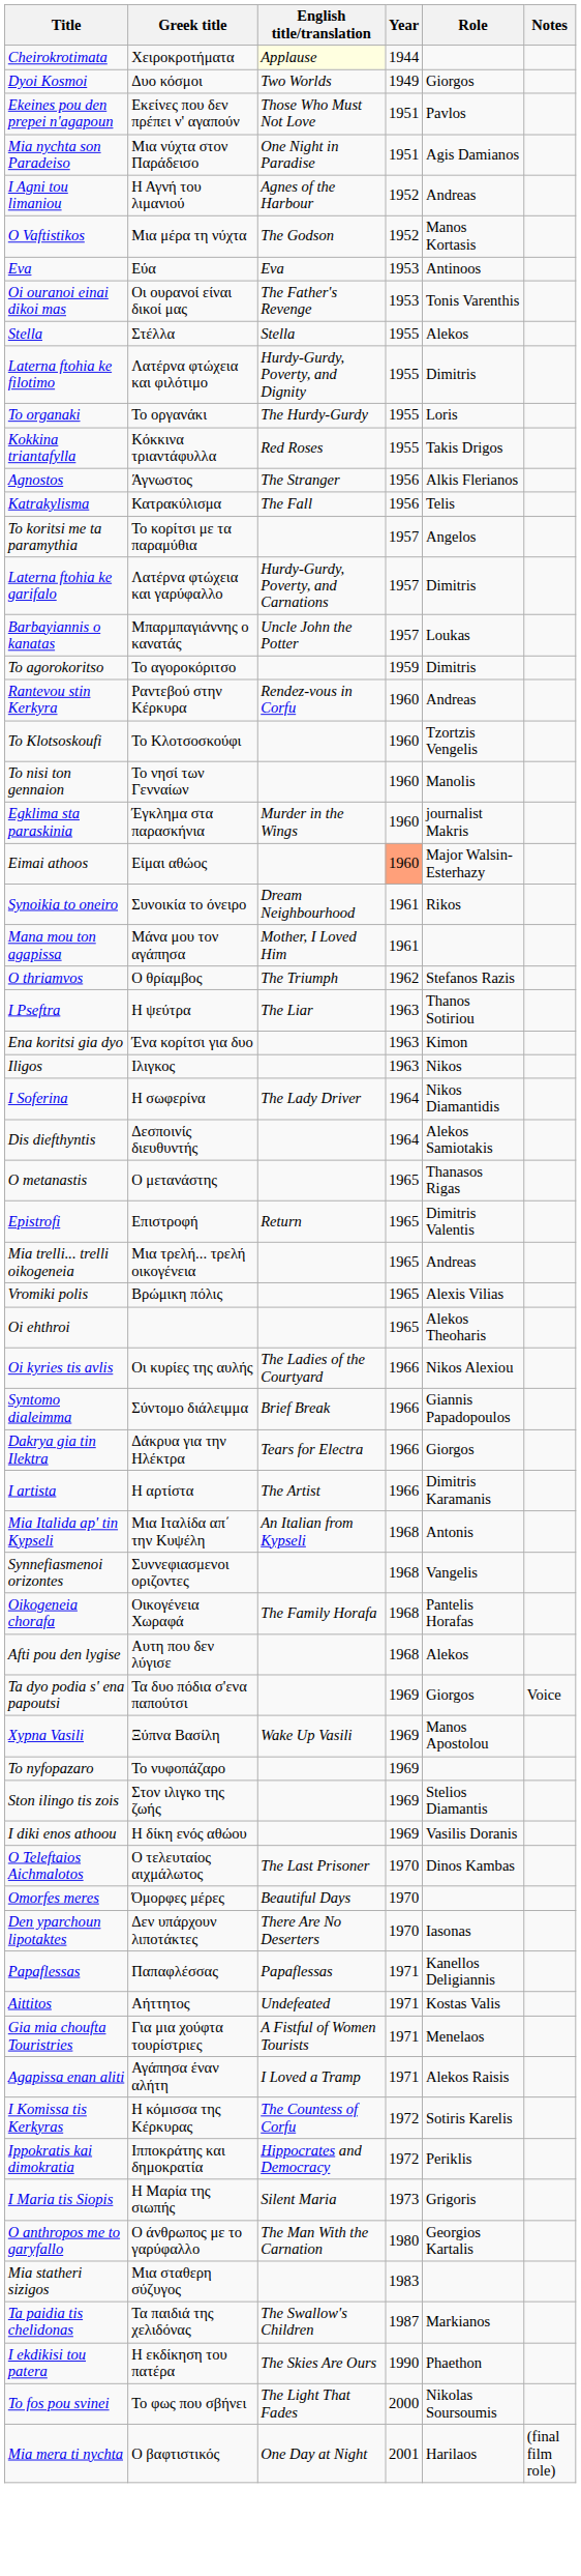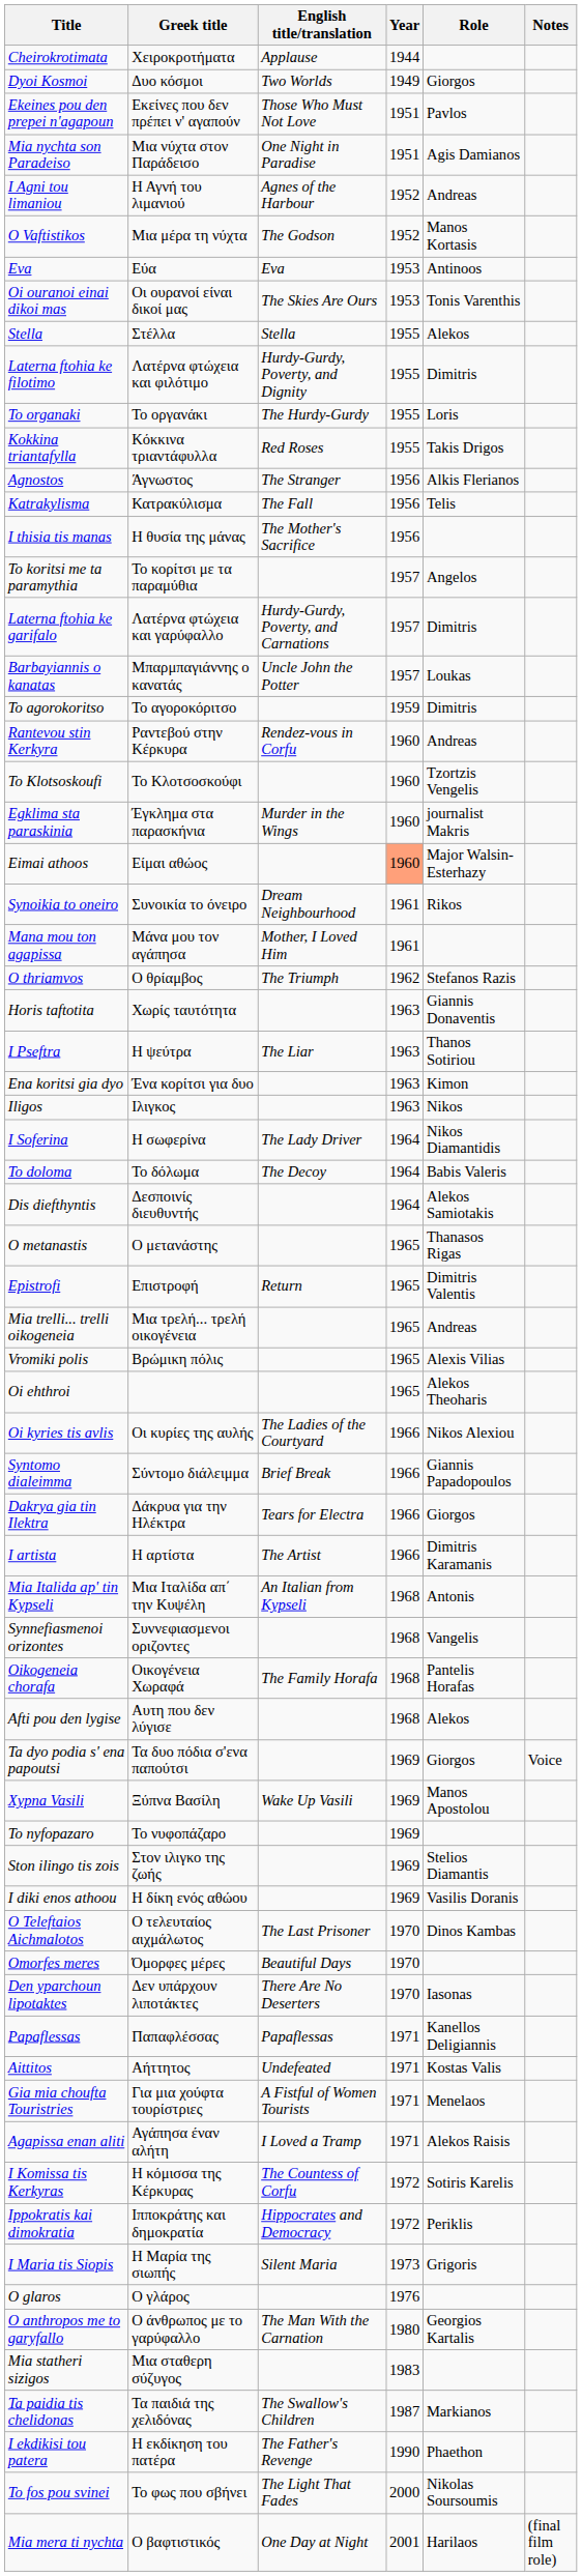 <table class="wikitable">
 <tr>
 <th>Title</th>
 <th>Greek title</th>
 <th>English title/translation</th>
 <th>Year</th>
 <th>Role</th>
 <th>Notes</th>
 </tr>
 <tr>
 <td><em><a href='#'>Cheirokrotimata</a></em></td>
 <td>Χειροκροτήματα</td>
-<td style="background: lightyellow;"><em>Applause</em></td>
+<td><em>Applause</em></td>
 <td>1944</td>
 <td></td>
 <td></td>
 </tr>
 <tr>
 <td><em><a href='#'>Dyoi Kosmoi</a></em></td>
 <td>Δυο κόσμοι</td>
 <td><em>Two Worlds</em></td>
 <td>1949</td>
 <td>Giorgos</td>
 <td></td>
 </tr>
 <tr>
 <td><em><a href='#'>Ekeines pou den prepei n'agapoun</a></em></td>
 <td>Εκείνες που δεν πρέπει ν' αγαπούν</td>
 <td><em>Those Who Must Not Love</em></td>
 <td>1951</td>
 <td>Pavlos</td>
 <td></td>
 </tr>
 <tr>
 <td><em><a href='#'>Mia nychta son Paradeiso</a></em></td>
 <td>Μια νύχτα στον Παράδεισο</td>
 <td><em>One Night in Paradise</em></td>
 <td>1951</td>
 <td>Agis Damianos</td>
 <td></td>
 </tr>
 <tr>
 <td><em><a href='#'>I Agni tou limaniou</a></em></td>
 <td>Η Αγνή του λιμανιού</td>
 <td><em>Agnes of the Harbour</em></td>
 <td>1952</td>
 <td>Andreas</td>
 <td></td>
 </tr>
 <tr>
 <td><em><a href='#'>O Vaftistikos</a></em></td>
 <td>Μια μέρα τη νύχτα</td>
 <td><em>The Godson</em></td>
 <td>1952</td>
 <td>Manos Kortasis</td>
 <td></td>
 </tr>
 <tr>
 <td><em><a href='#'>Eva</a></em></td>
 <td>Εύα</td>
 <td><em>Eva</em></td>
 <td>1953</td>
 <td>Antinoos</td>
 <td></td>
 </tr>
 <tr>
 <td><em><a href='#'>Oi ouranoi einai dikoi mas</a></em></td>
 <td>Οι ουρανοί είναι δικοί μας</td>
-<td><em>The Father's Revenge</em></td>
+<td><em>The Skies Are Ours</em></td>
 <td>1953</td>
 <td>Tonis Varenthis</td>
 <td></td>
 </tr>
 <tr>
 <td><em><a href='#'>Stella</a></em></td>
 <td>Στέλλα</td>
 <td><em>Stella</em></td>
 <td>1955</td>
 <td>Alekos</td>
 <td></td>
 </tr>
 <tr>
 <td><em><a href='#'>Laterna ftohia ke filotimo</a></em></td>
 <td>Λατέρνα φτώχεια και φιλότιμο</td>
 <td><em>Hurdy-Gurdy, Poverty, and Dignity</em></td>
 <td>1955</td>
 <td>Dimitris</td>
 <td></td>
 </tr>
 <tr>
 <td><em><a href='#'>To organaki</a></em></td>
 <td>Το οργανάκι</td>
 <td><em>The Hurdy-Gurdy</em></td>
 <td>1955</td>
 <td>Loris</td>
 <td></td>
 </tr>
 <tr>
 <td><em><a href='#'>Kokkina triantafylla</a></em></td>
 <td>Κόκκινα τριαντάφυλλα</td>
 <td><em>Red Roses</em></td>
 <td>1955</td>
 <td>Takis Drigos</td>
 <td></td>
 </tr>
 <tr>
 <td><em><a href='#'>Agnostos</a></em></td>
 <td>Άγνωστος</td>
 <td><em>The Stranger</em></td>
 <td>1956</td>
 <td>Alkis Flerianos</td>
 <td></td>
 </tr>
 <tr>
 <td><em><a href='#'>Katrakylisma</a></em></td>
 <td>Κατρακύλισμα</td>
 <td><em>The Fall</em></td>
 <td>1956</td>
 <td>Telis</td>
 <td></td>
 </tr>
 <tr>
+<td><em><a href='#'>I thisia tis manas</a></em></td>
+<td>Η θυσία της μάνας</td>
+<td><em>The Mother's Sacrifice</em></td>
+<td>1956</td>
+<td></td>
+<td></td>
+</tr>
+<tr>
 <td><em>To koritsi me ta paramythia</em></td>
 <td>Το κορίτσι με τα παραμύθια</td>
 <td></td>
 <td>1957</td>
 <td>Angelos</td>
 <td></td>
 </tr>
 <tr>
 <td><em><a href='#'>Laterna ftohia ke garifalo</a></em></td>
 <td>Λατέρνα φτώχεια και γαρύφαλλο</td>
 <td><em>Hurdy-Gurdy, Poverty, and Carnations</em></td>
 <td>1957</td>
 <td>Dimitris</td>
 <td></td>
 </tr>
 <tr>
 <td><em><a href='#'>Barbayiannis o kanatas</a></em></td>
 <td>Μπαρμπαγιάννης ο κανατάς</td>
 <td><em>Uncle John the Potter</em></td>
 <td>1957</td>
 <td>Loukas</td>
 <td></td>
 </tr>
 <tr>
 <td><em>To agorokoritso</em></td>
 <td>Το αγοροκόριτσο</td>
 <td></td>
 <td>1959</td>
 <td>Dimitris</td>
 <td></td>
 </tr>
 <tr>
 <td><em><a href='#'>Rantevou stin Kerkyra</a></em></td>
 <td>Ραντεβού στην Κέρκυρα</td>
 <td><em>Rendez-vous in <a href='#'>Corfu</a></em></td>
 <td>1960</td>
 <td>Andreas</td>
 <td></td>
 </tr>
 <tr>
 <td><em>To Klotsoskoufi</em></td>
 <td>Το Κλοτσοσκούφι</td>
 <td></td>
 <td>1960</td>
 <td>Tzortzis Vengelis</td>
 <td></td>
 </tr>
 <tr>
-<td><em>To nisi ton gennaion</em></td>
-<td>Το νησί των Γενναίων</td>
-<td></td>
-<td>1960</td>
-<td>Manolis</td>
-<td></td>
-</tr>
-<tr>
 <td><em><a href='#'>Egklima sta paraskinia</a></em></td>
 <td>Έγκλημα στα παρασκήνια</td>
 <td><em>Murder in the Wings</em></td>
 <td>1960</td>
 <td>journalist Makris</td>
 <td></td>
 </tr>
 <tr>
 <td><em>Eimai athoos</em></td>
 <td>Είμαι αθώος</td>
 <td></td>
 <td style="background: lightsalmon;">1960</td>
 <td>Major Walsin-Esterhazy</td>
 <td></td>
 </tr>
 <tr>
 <td><em><a href='#'>Synoikia to oneiro</a></em></td>
 <td>Συνοικία το όνειρο</td>
 <td><em>Dream Neighbourhood</em></td>
 <td>1961</td>
 <td>Rikos</td>
 <td></td>
 </tr>
 <tr>
 <td><em><a href='#'>Mana mou ton agapissa</a></em></td>
 <td>Μάνα μου τον αγάπησα</td>
 <td><em>Mother, I Loved Him</em></td>
 <td>1961</td>
 <td></td>
 <td></td>
 </tr>
 <tr>
 <td><em><a href='#'>O thriamvos</a></em></td>
 <td>Ο θρίαμβος</td>
 <td><em>The Triumph</em></td>
 <td>1962</td>
 <td>Stefanos Razis</td>
 <td></td>
 </tr>
 <tr>
+<td><em>Horis taftotita</em></td>
+<td>Χωρίς ταυτότητα</td>
+<td></td>
+<td>1963</td>
+<td>Giannis Donaventis</td>
+<td></td>
+</tr>
+<tr>
 <td><em><a href='#'>I Pseftra</a></em></td>
 <td>Η ψεύτρα</td>
 <td><em>The Liar</em></td>
 <td>1963</td>
 <td>Thanos Sotiriou</td>
 <td></td>
 </tr>
 <tr>
 <td><em>Ena koritsi gia dyo</em></td>
 <td>Ένα κορίτσι για δυο</td>
 <td></td>
 <td>1963</td>
 <td>Kimon</td>
 <td></td>
 </tr>
 <tr>
 <td><em>Iligos</em></td>
 <td>Ιλιγκος</td>
 <td></td>
 <td>1963</td>
 <td>Nikos</td>
 <td></td>
 </tr>
 <tr>
 <td><em><a href='#'>I Soferina</a></em></td>
 <td>Η σωφερίνα</td>
 <td><em>The Lady Driver</em></td>
 <td>1964</td>
 <td>Nikos Diamantidis</td>
+<td></td>
+</tr>
+<tr>
+<td><em><a href='#'>To doloma</a></em></td>
+<td>Το δόλωμα</td>
+<td><em>The Decoy</em></td>
+<td>1964</td>
+<td>Babis Valeris</td>
 <td></td>
 </tr>
 <tr>
 <td><em>Dis diefthyntis</em></td>
 <td>Δεσποινίς διευθυντής</td>
 <td></td>
 <td>1964</td>
 <td>Alekos Samiotakis</td>
 <td></td>
 </tr>
 <tr>
 <td><em>O metanastis</em></td>
 <td>Ο μετανάστης</td>
 <td></td>
 <td>1965</td>
 <td>Thanasos Rigas</td>
 <td></td>
 </tr>
 <tr>
 <td><em><a href='#'>Epistrofi</a></em></td>
 <td>Επιστροφή</td>
 <td><em>Return</em></td>
 <td>1965</td>
 <td>Dimitris Valentis</td>
 <td></td>
 </tr>
 <tr>
 <td><em>Mia trelli... trelli oikogeneia</em></td>
 <td>Μια τρελή... τρελή οικογένεια</td>
 <td></td>
 <td>1965</td>
 <td>Andreas</td>
 <td></td>
 </tr>
 <tr>
 <td><em>Vromiki polis</em></td>
 <td>Βρώμικη πόλις</td>
 <td></td>
 <td>1965</td>
 <td>Alexis Vilias</td>
 <td></td>
 </tr>
 <tr>
 <td><em>Oi ehthroi</em></td>
 <td></td>
 <td></td>
 <td>1965</td>
 <td>Alekos Theoharis</td>
 <td></td>
 </tr>
 <tr>
 <td><em><a href='#'>Oi kyries tis avlis</a></em></td>
 <td>Οι κυρίες της αυλής</td>
 <td><em>The Ladies of the Courtyard</em></td>
 <td>1966</td>
 <td>Nikos Alexiou</td>
 <td></td>
 </tr>
 <tr>
 <td><em><a href='#'>Syntomo dialeimma</a></em></td>
 <td>Σύντομο διάλειμμα</td>
 <td><em>Brief Break</em></td>
 <td>1966</td>
 <td>Giannis Papadopoulos</td>
 <td></td>
 </tr>
 <tr>
 <td><em><a href='#'>Dakrya gia tin Ilektra</a></em></td>
 <td>Δάκρυα για την Ηλέκτρα</td>
 <td><em>Tears for Electra</em></td>
 <td>1966</td>
 <td>Giorgos</td>
 <td></td>
 </tr>
 <tr>
 <td><em><a href='#'>I artista</a></em></td>
 <td>Η αρτίστα</td>
 <td><em>The Artist</em></td>
 <td>1966</td>
 <td>Dimitris Karamanis</td>
 <td></td>
 </tr>
 <tr>
 <td><em><a href='#'>Mia Italida ap' tin Kypseli</a></em></td>
 <td>Μια Ιταλίδα απ΄ την Κυψέλη</td>
 <td><em>An Italian from <a href='#'>Kypseli</a></em></td>
 <td>1968</td>
 <td>Antonis</td>
 <td></td>
 </tr>
 <tr>
 <td><em>Synnefiasmenoi orizontes</em></td>
 <td>Συννεφιασμενοι οριζοντες</td>
 <td></td>
 <td>1968</td>
 <td>Vangelis</td>
 <td></td>
 </tr>
 <tr>
 <td><em><a href='#'>Oikogeneia chorafa</a></em></td>
 <td>Οικογένεια Χωραφά</td>
 <td><em>The Family Horafa</em></td>
 <td>1968</td>
 <td>Pantelis Horafas</td>
 <td></td>
 </tr>
 <tr>
 <td><em>Afti pou den lygise</em></td>
 <td>Αυτη που δεν λύγισε</td>
 <td></td>
 <td>1968</td>
 <td>Alekos</td>
 <td></td>
 </tr>
 <tr>
 <td><em>Ta dyo podia s' ena papoutsi</em></td>
 <td>Τα δυο πόδια σ'ενα παπούτσι</td>
 <td></td>
 <td>1969</td>
 <td>Giorgos</td>
 <td>Voice</td>
 </tr>
 <tr>
 <td><em><a href='#'>Xypna Vasili</a></em></td>
 <td>Ξύπνα Βασίλη</td>
 <td><em>Wake Up Vasili</em></td>
 <td>1969</td>
 <td>Manos Apostolou</td>
 <td></td>
 </tr>
 <tr>
 <td><em>To nyfopazaro</em></td>
 <td>Το νυφοπάζαρο</td>
 <td></td>
 <td>1969</td>
 <td></td>
 <td></td>
 </tr>
 <tr>
 <td><em>Ston ilingo tis zois</em></td>
 <td>Στον ιλιγκο της ζωής</td>
 <td></td>
 <td>1969</td>
 <td>Stelios Diamantis</td>
 <td></td>
 </tr>
 <tr>
 <td><em>I diki enos athoou</em></td>
 <td>Η δίκη ενός αθώου</td>
 <td></td>
 <td>1969</td>
 <td>Vasilis Doranis</td>
 <td></td>
 </tr>
 <tr>
 <td><em><a href='#'>O Teleftaios Aichmalotos</a></em></td>
 <td>Ο τελευταίος αιχμάλωτος</td>
 <td><em>The Last Prisoner</em></td>
 <td>1970</td>
 <td>Dinos Kambas</td>
 <td></td>
 </tr>
 <tr>
 <td><em><a href='#'>Omorfes meres</a></em></td>
 <td>Όμορφες μέρες</td>
 <td><em>Beautiful Days</em></td>
 <td>1970</td>
 <td></td>
 <td></td>
 </tr>
 <tr>
 <td><em><a href='#'>Den yparchoun lipotaktes</a></em></td>
 <td>Δεν υπάρχουν λιποτάκτες</td>
 <td><em>There Are No Deserters</em></td>
 <td>1970</td>
 <td>Iasonas</td>
 <td></td>
 </tr>
 <tr>
 <td><em><a href='#'>Papaflessas</a></em></td>
 <td>Παπαφλέσσας</td>
 <td><em>Papaflessas</em></td>
 <td>1971</td>
 <td>Kanellos Deligiannis</td>
 <td></td>
 </tr>
 <tr>
 <td><em><a href='#'>Aittitos</a></em></td>
 <td>Αήττητος</td>
 <td><em>Undefeated</em></td>
 <td>1971</td>
 <td>Kostas Valis</td>
 <td></td>
 </tr>
 <tr>
 <td><em><a href='#'>Gia mia choufta Touristries</a></em></td>
 <td>Για μια χούφτα τουρίστριες</td>
 <td><em>A Fistful of Women Tourists</em></td>
 <td>1971</td>
 <td>Menelaos</td>
 <td></td>
 </tr>
 <tr>
 <td><em><a href='#'>Agapissa enan aliti</a></em></td>
 <td>Αγάπησα έναν αλήτη</td>
 <td><em>I Loved a Tramp</em></td>
 <td>1971</td>
 <td>Alekos Raisis</td>
 <td></td>
 </tr>
 <tr>
 <td><em><a href='#'>I Komissa tis Kerkyras</a></em></td>
 <td>H κόμισσα της Κέρκυρας</td>
 <td><em><a href='#'>The Countess of Corfu</a></em></td>
 <td>1972</td>
 <td>Sotiris Karelis</td>
 <td></td>
 </tr>
 <tr>
 <td><em><a href='#'>Ippokratis kai dimokratia</a></em></td>
 <td>Ιπποκράτης και δημοκρατία</td>
 <td><em><a href='#'>Hippocrates</a> and <a href='#'>Democracy</a></em></td>
 <td>1972</td>
 <td>Periklis</td>
 <td></td>
 </tr>
 <tr>
 <td><em><a href='#'>I Maria tis Siopis</a></em></td>
 <td>Η Μαρία της σιωπής</td>
 <td><em>Silent Maria</em></td>
 <td>1973</td>
 <td>Grigoris</td>
 <td></td>
 </tr>
 <tr>
+<td><em>O glaros</em></td>
+<td>Ο γλάρος</td>
+<td></td>
+<td>1976</td>
+<td></td>
+<td></td>
+</tr>
+<tr>
 <td><em><a href='#'>O anthropos me to garyfallo</a></em></td>
 <td>Ο άνθρωπος με το γαρύφαλλο</td>
 <td><em>The Man With the Carnation</em></td>
 <td>1980</td>
 <td>Georgios Kartalis</td>
 <td></td>
 </tr>
 <tr>
 <td><em>Mia statheri sizigos</em></td>
 <td>Μια σταθερη σύζυγος</td>
 <td></td>
 <td>1983</td>
 <td></td>
 <td></td>
 </tr>
 <tr>
 <td><em><a href='#'>Ta paidia tis chelidonas</a></em></td>
 <td>Τα παιδιά της χελιδόνας</td>
 <td><em>The Swallow's Children</em></td>
 <td>1987</td>
 <td>Markianos</td>
 <td></td>
 </tr>
 <tr>
 <td><em><a href='#'>I ekdikisi tou patera</a></em></td>
 <td>Η εκδίκηση του πατέρα</td>
-<td><em>The Skies Are Ours</em></td>
+<td><em>The Father's Revenge</em></td>
 <td>1990</td>
 <td>Phaethon</td>
 <td></td>
 </tr>
 <tr>
 <td><em><a href='#'>To fos pou svinei</a></em></td>
 <td>Το φως που σβήνει</td>
 <td><em>The Light That Fades</em></td>
 <td>2000</td>
 <td>Nikolas Soursoumis</td>
 <td></td>
 </tr>
 <tr>
 <td><em><a href='#'>Mia mera ti nychta</a></em></td>
 <td>Ο βαφτιστικός</td>
 <td><em>One Day at Night</em></td>
 <td>2001</td>
 <td>Harilaos</td>
 <td>(final film role)</td>
 </tr>
 </table>
